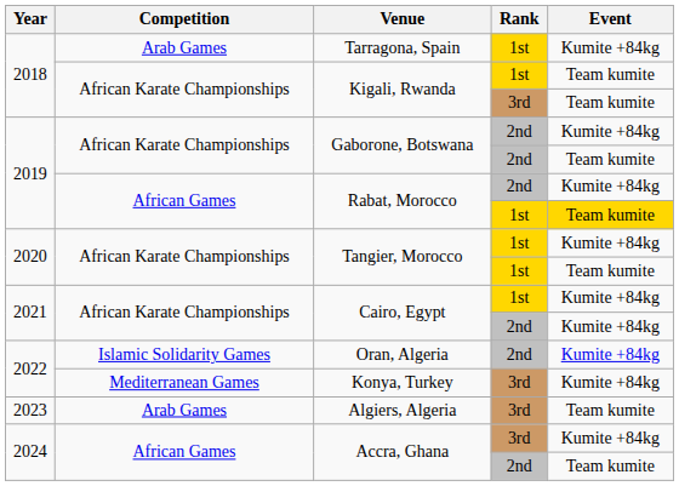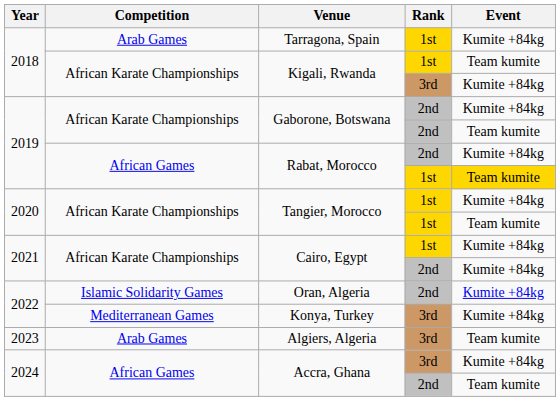 <table class="wikitable sortable" width=45% style="font-size:90%; text-align:center;">
 <tr>
 <th>Year</th>
 <th>Competition</th>
 <th>Venue</th>
 <th>Rank</th>
 <th>Event</th>
 </tr>
 <tr>
 <td rowspan=3>2018</td>
 <td><a href='#'>Arab Games</a></td>
 <td>Tarragona, Spain</td>
 <td bgcolor="gold">1st</td>
 <td>Kumite +84kg</td>
 </tr>
 <tr>
 <td rowspan=2>African Karate Championships</td>
 <td rowspan=2>Kigali, Rwanda</td>
 <td bgcolor="gold">1st</td>
 <td>Team kumite</td>
 </tr>
 <tr>
 <td bgcolor="cc9966">3rd</td>
-<td>Team kumite</td>
+<td>Kumite +84kg</td>
 </tr>
 <tr>
 <td rowspan=4>2019</td>
 <td rowspan=2>African Karate Championships</td>
 <td rowspan=2>Gaborone, Botswana</td>
 <td bgcolor="silver">2nd</td>
 <td>Kumite +84kg</td>
 </tr>
 <tr>
 <td bgcolor="silver">2nd</td>
 <td>Team kumite</td>
 </tr>
 <tr>
 <td rowspan=2><a href='#'>African Games</a></td>
 <td rowspan=2>Rabat, Morocco</td>
 <td bgcolor="silver">2nd</td>
 <td>Kumite +84kg</td>
 </tr>
 <tr>
 <td bgcolor="gold">1st</td>
 <td style="background: gold;">Team kumite</td>
 </tr>
 <tr>
 <td rowspan=2>2020</td>
 <td rowspan=2>African Karate Championships</td>
 <td rowspan=2>Tangier, Morocco</td>
 <td bgcolor="gold">1st</td>
 <td>Kumite +84kg</td>
 </tr>
 <tr>
 <td bgcolor="gold">1st</td>
 <td>Team kumite</td>
 </tr>
 <tr>
 <td rowspan=2>2021</td>
 <td rowspan=2>African Karate Championships</td>
 <td rowspan=2>Cairo, Egypt</td>
 <td bgcolor="gold">1st</td>
 <td>Kumite +84kg</td>
 </tr>
 <tr>
 <td bgcolor="silver">2nd</td>
 <td>Kumite +84kg</td>
 </tr>
 <tr>
 <td rowspan=2>2022</td>
 <td><a href='#'>Islamic Solidarity Games</a></td>
 <td>Oran, Algeria</td>
 <td bgcolor="silver">2nd</td>
 <td><a href='#'>Kumite +84kg</a></td>
 </tr>
 <tr>
 <td><a href='#'>Mediterranean Games</a></td>
 <td>Konya, Turkey</td>
 <td bgcolor="cc9966">3rd</td>
 <td>Kumite +84kg</td>
 </tr>
 <tr>
 <td>2023</td>
 <td><a href='#'>Arab Games</a></td>
 <td>Algiers, Algeria</td>
 <td bgcolor="cc9966">3rd</td>
 <td>Team kumite</td>
 </tr>
 <tr>
 <td rowspan=2>2024</td>
 <td rowspan=2><a href='#'>African Games</a></td>
 <td rowspan=2>Accra, Ghana</td>
 <td bgcolor="cc9966">3rd</td>
 <td>Kumite +84kg</td>
 </tr>
 <tr>
 <td bgcolor="silver">2nd</td>
 <td>Team kumite</td>
 </tr>
 </table>
